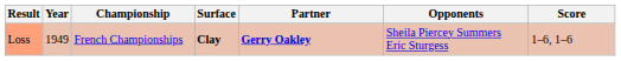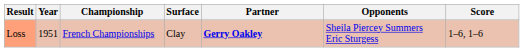 <table class="sortable wikitable">
 <tr>
 <th style="width:40px">Result</th>
 <th style="width:30px">Year</th>
 <th style="width:160px">Championship</th>
 <th style="width:50px">Surface</th>
 <th style="width:190px">Partner</th>
 <th style="width:190px">Opponents</th>
 <th style="width:110px" class="unsortable">Score</th>
 </tr>
 <tr style="background:#ebc2af;">
 <td style="background:#ffa07a;">Loss</td>
-<td>1949</td>
+<td>1951</td>
 <td><a href='#'>French Championships</a></td>
-<td><strong>Clay</strong></td>
+<td>Clay</td>
 <td><strong> <a href='#'>Gerry Oakley</a></strong></td>
 <td> <a href='#'>Sheila Piercey Summers</a> <br>   <a href='#'>Eric Sturgess</a></td>
 <td>1–6, 1–6</td>
 </tr>
 </table>
